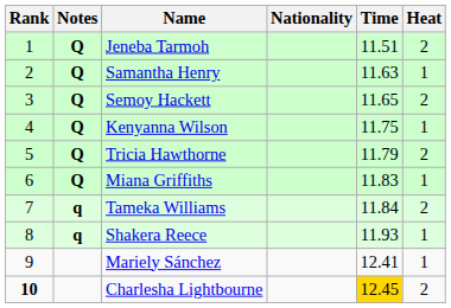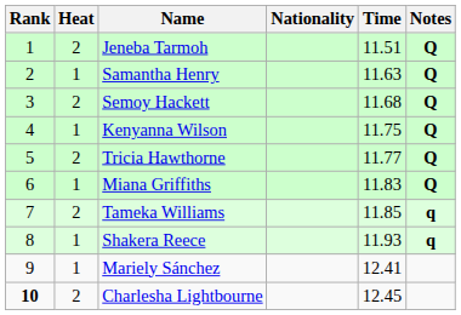 <table class="wikitable sortable" style="text-align:center">
 <tr>
 <th>Rank</th>
-<th>Notes</th>
+<th>Heat</th>
 <th>Name</th>
 <th>Nationality</th>
 <th>Time</th>
-<th>Heat</th>
+<th>Notes</th>
 </tr>
 <tr bgcolor=ccffcc>
 <td>1</td>
-<td><strong>Q</strong></td>
+<td>2</td>
 <td align=left><a href='#'>Jeneba Tarmoh</a></td>
 <td align=left></td>
 <td>11.51</td>
-<td>2</td>
+<td><strong>Q</strong></td>
 </tr>
 <tr bgcolor=ccffcc>
 <td>2</td>
-<td><strong>Q</strong></td>
+<td>1</td>
 <td align=left><a href='#'>Samantha Henry</a></td>
 <td align=left></td>
 <td>11.63</td>
-<td>1</td>
+<td><strong>Q</strong></td>
 </tr>
 <tr bgcolor=ccffcc>
 <td>3</td>
-<td><strong>Q</strong></td>
+<td>2</td>
 <td align=left><a href='#'>Semoy Hackett</a></td>
 <td align=left></td>
-<td>11.65</td>
-<td>2</td>
+<td>11.68</td>
+<td><strong>Q</strong></td>
 </tr>
 <tr bgcolor=ccffcc>
 <td>4</td>
-<td><strong>Q</strong></td>
+<td>1</td>
 <td align=left><a href='#'>Kenyanna Wilson</a></td>
 <td align=left></td>
 <td>11.75</td>
-<td>1</td>
+<td><strong>Q</strong></td>
 </tr>
 <tr bgcolor=ccffcc>
 <td>5</td>
-<td><strong>Q</strong></td>
+<td>2</td>
 <td align=left><a href='#'>Tricia Hawthorne</a></td>
 <td align=left></td>
-<td>11.79</td>
-<td>2</td>
+<td>11.77</td>
+<td><strong>Q</strong></td>
 </tr>
 <tr bgcolor=ccffcc>
 <td>6</td>
-<td><strong>Q</strong></td>
+<td>1</td>
 <td align=left><a href='#'>Miana Griffiths</a></td>
 <td align=left></td>
 <td>11.83</td>
-<td>1</td>
+<td><strong>Q</strong></td>
 </tr>
 <tr bgcolor=ddffdd>
 <td>7</td>
-<td><strong>q</strong></td>
+<td>2</td>
 <td align=left><a href='#'>Tameka Williams</a></td>
 <td align=left></td>
-<td>11.84</td>
-<td>2</td>
+<td>11.85</td>
+<td><strong>q</strong></td>
 </tr>
 <tr bgcolor=ddffdd>
 <td>8</td>
-<td><strong>q</strong></td>
+<td>1</td>
 <td align=left><a href='#'>Shakera Reece</a></td>
 <td align=left></td>
 <td>11.93</td>
-<td>1</td>
+<td><strong>q</strong></td>
 </tr>
 <tr>
 <td>9</td>
-<td></td>
+<td>1</td>
 <td align=left><a href='#'>Mariely Sánchez</a></td>
 <td align=left></td>
 <td>12.41</td>
-<td>1</td>
+<td></td>
 </tr>
 <tr>
 <td><strong>10</strong></td>
-<td></td>
+<td>2</td>
 <td align=left><a href='#'>Charlesha Lightbourne</a></td>
 <td align=left></td>
-<td style="background: gold;">12.45</td>
-<td>2</td>
+<td>12.45</td>
+<td></td>
 </tr>
 </table>
